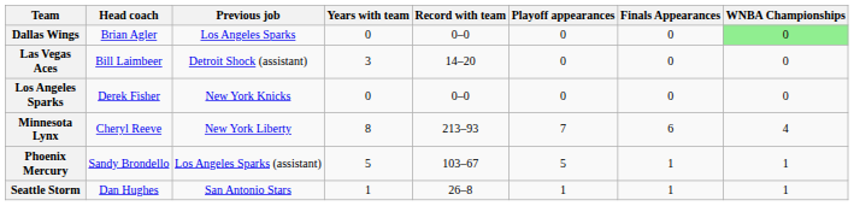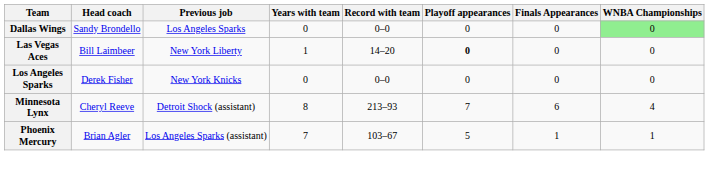 <table class="wikitable sortable" style="text-align: center; font-size:90%">
 <tr>
 <th width="90">Team</th>
 <th>Head coach</th>
 <th>Previous job</th>
 <th>Years with team</th>
 <th>Record with team</th>
 <th>Playoff appearances</th>
 <th>Finals Appearances</th>
 <th>WNBA Championships</th>
 </tr>
 <tr>
 <th style=>Dallas Wings</th>
-<td><a href='#'>Brian Agler</a></td>
+<td><a href='#'>Sandy Brondello</a></td>
 <td><a href='#'>Los Angeles Sparks</a></td>
 <td>0</td>
 <td>0–0</td>
 <td>0</td>
 <td>0</td>
 <td style="background: lightgreen;">0</td>
 </tr>
 <tr>
 <th style=>Las Vegas Aces</th>
 <td><a href='#'>Bill Laimbeer</a></td>
-<td><a href='#'>Detroit Shock</a> (assistant)</td>
-<td>3</td>
+<td><a href='#'>New York Liberty</a></td>
+<td>1</td>
 <td>14–20</td>
-<td>0</td>
+<td><strong>0</strong></td>
 <td>0</td>
 <td>0</td>
 </tr>
 <tr>
 <th style=>Los Angeles Sparks</th>
 <td><a href='#'>Derek Fisher</a></td>
 <td><a href='#'>New York Knicks</a></td>
 <td>0</td>
 <td>0–0</td>
 <td>0</td>
 <td>0</td>
 <td>0</td>
 </tr>
 <tr>
 <th style=>Minnesota Lynx</th>
 <td><a href='#'>Cheryl Reeve</a></td>
-<td><a href='#'>New York Liberty</a></td>
+<td><a href='#'>Detroit Shock</a> (assistant)</td>
 <td>8</td>
 <td>213–93</td>
 <td>7</td>
 <td>6</td>
 <td>4</td>
 </tr>
 <tr>
 <th style=>Phoenix Mercury</th>
-<td><a href='#'>Sandy Brondello</a></td>
+<td><a href='#'>Brian Agler</a></td>
 <td><a href='#'>Los Angeles Sparks</a> (assistant)</td>
-<td>5</td>
+<td>7</td>
 <td>103–67</td>
 <td>5</td>
 <td>1</td>
 <td>1</td>
 </tr>
-<tr>
-<th style=>Seattle Storm</th>
-<td><a href='#'>Dan Hughes</a></td>
-<td><a href='#'>San Antonio Stars</a></td>
-<td>1</td>
-<td>26–8</td>
-<td>1</td>
-<td>1</td>
-<td>1</td>
-</tr>
 </table>
